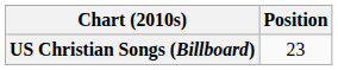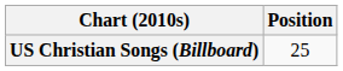 <table class="wikitable plainrowheaders" style="text-align:center">
 <tr>
 <th scope="col">Chart (2010s)</th>
 <th scope="col">Position</th>
 </tr>
 <tr>
 <th scope="row">US Christian Songs (<em>Billboard</em>)</th>
-<td>23</td>
+<td>25</td>
 </tr>
 </table>
